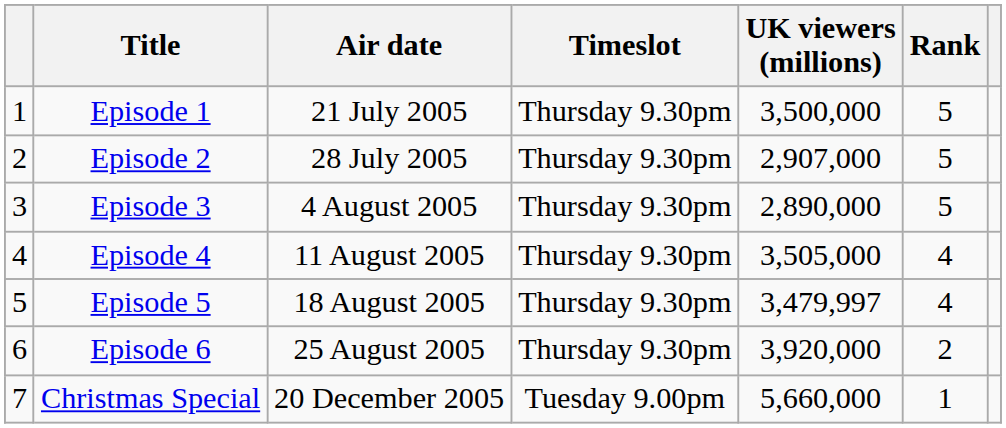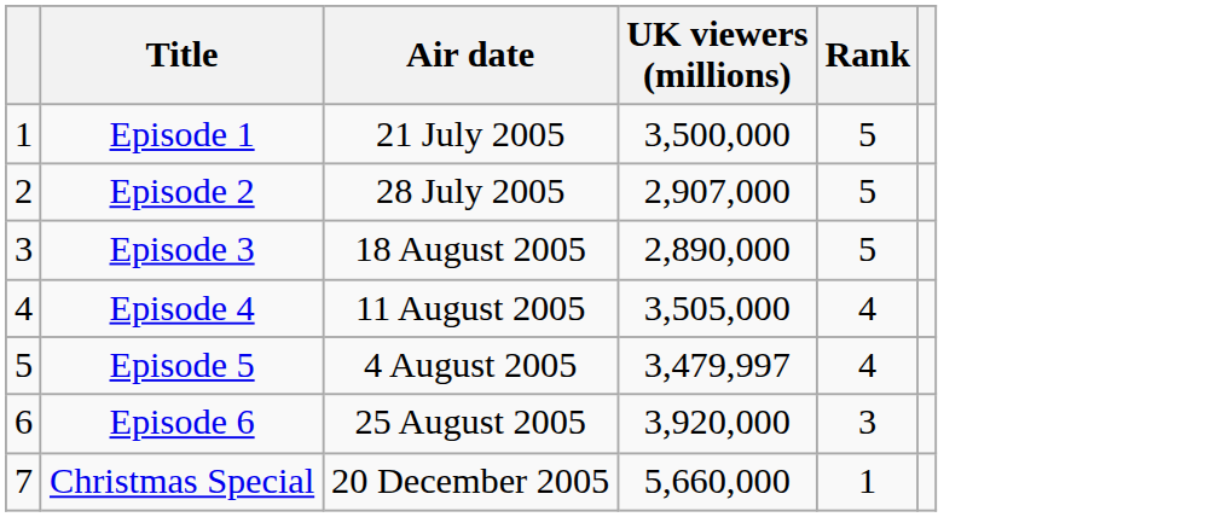 <table class="wikitable unsortable" style="text-align:center">
 <tr>
 <th></th>
 <th>Title</th>
 <th>Air date</th>
-<th>Timeslot</th>
 <th>UK viewers<br>(millions)</th>
 <th>Rank</th>
 <th></th>
 </tr>
 <tr>
 <td>1</td>
 <td><a href='#'>Episode 1</a></td>
 <td>21 July 2005</td>
-<td>Thursday 9.30pm</td>
 <td>3,500,000</td>
 <td>5</td>
 <td></td>
 </tr>
 <tr>
 <td>2</td>
 <td><a href='#'>Episode 2</a></td>
 <td>28 July 2005</td>
-<td>Thursday 9.30pm</td>
 <td>2,907,000</td>
 <td>5</td>
 <td></td>
 </tr>
 <tr>
 <td>3</td>
 <td><a href='#'>Episode 3</a></td>
-<td>4 August 2005</td>
-<td>Thursday 9.30pm</td>
+<td>18 August 2005</td>
 <td>2,890,000</td>
 <td>5</td>
 <td></td>
 </tr>
 <tr>
 <td>4</td>
 <td><a href='#'>Episode 4</a></td>
 <td>11 August 2005</td>
-<td>Thursday 9.30pm</td>
 <td>3,505,000</td>
 <td>4</td>
 <td></td>
 </tr>
 <tr>
 <td>5</td>
 <td><a href='#'>Episode 5</a></td>
-<td>18 August 2005</td>
-<td>Thursday 9.30pm</td>
+<td>4 August 2005</td>
 <td>3,479,997</td>
 <td>4</td>
 <td></td>
 </tr>
 <tr>
 <td>6</td>
 <td><a href='#'>Episode 6</a></td>
 <td>25 August 2005</td>
-<td>Thursday 9.30pm</td>
 <td>3,920,000</td>
-<td>2</td>
+<td>3</td>
 <td></td>
 </tr>
 <tr>
 <td>7</td>
 <td><a href='#'>Christmas Special</a></td>
 <td>20 December 2005</td>
-<td>Tuesday 9.00pm</td>
 <td>5,660,000</td>
 <td>1</td>
 <td></td>
 </tr>
 </table>
